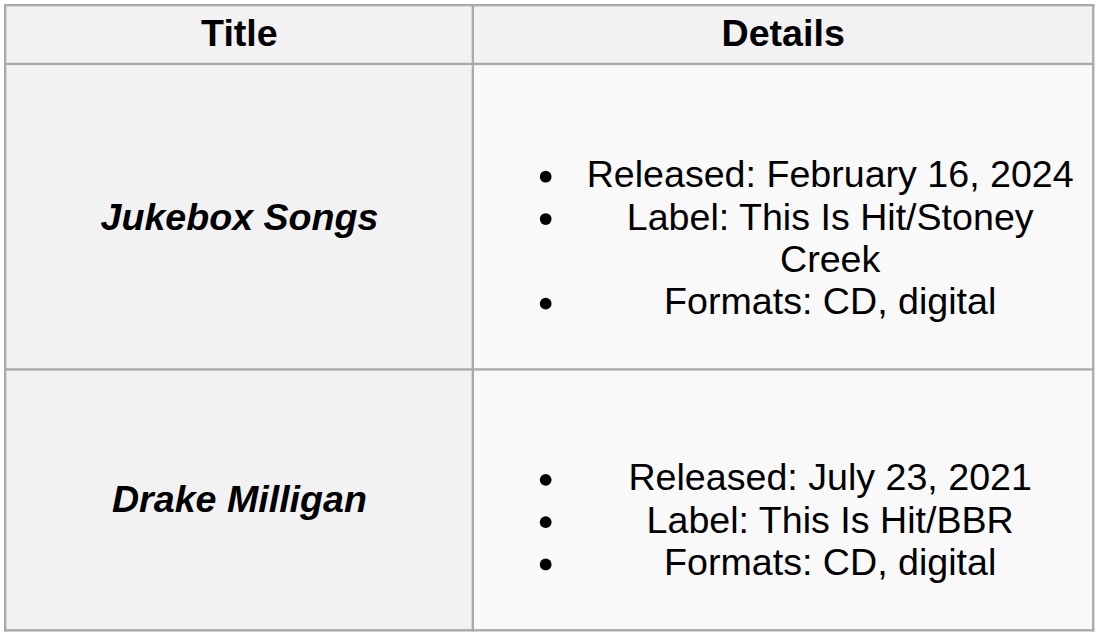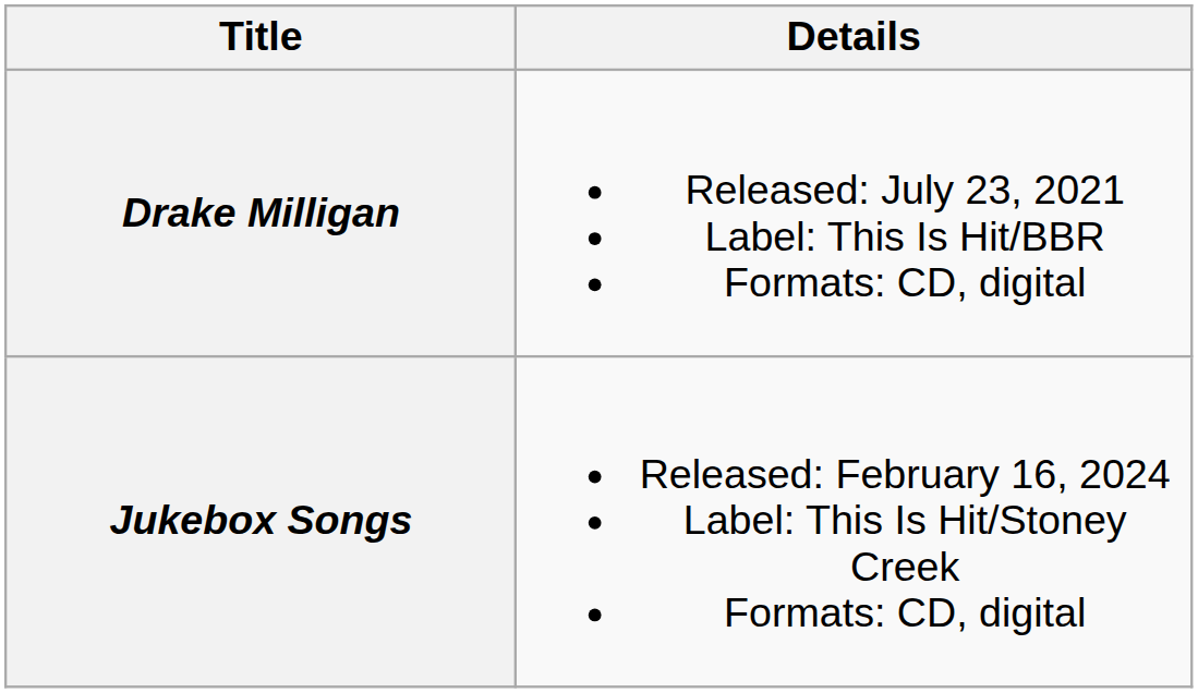 <table class="wikitable plainrowheaders" style="text-align:center;">
 <tr>
 <th scope="col" style="width:12em;">Title</th>
 <th scope="col" style="width:16em;">Details</th>
 </tr>
 <tr>
+<th scope="row"><em>Drake Milligan</em></th>
+<td><br><ul><li>Released: July 23, 2021</li><li>Label: This Is Hit/BBR</li><li>Formats: CD, digital</li></ul></td>
+</tr>
+<tr>
 <th scope="row"><em>Jukebox Songs</em></th>
 <td><br><ul><li>Released: February 16, 2024</li><li>Label: This Is Hit/Stoney Creek</li><li>Formats: CD, digital</li></ul></td>
 </tr>
-<tr>
-<th scope="row"><em>Drake Milligan</em></th>
-<td><br><ul><li>Released: July 23, 2021</li><li>Label: This Is Hit/BBR</li><li>Formats: CD, digital</li></ul></td>
-</tr>
 </table>
